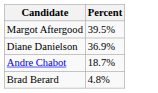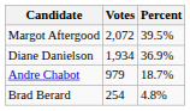 <table class="wikitable">
 <tr>
 <th>Candidate</th>
+<th>Votes</th>
 <th>Percent</th>
 </tr>
 <tr>
 <td>Margot Aftergood</td>
+<td>2,072</td>
 <td>39.5%</td>
 </tr>
 <tr>
 <td>Diane Danielson</td>
+<td>1,934</td>
 <td>36.9%</td>
 </tr>
 <tr>
 <td><a href='#'>Andre Chabot</a></td>
+<td>979</td>
 <td>18.7%</td>
 </tr>
 <tr>
 <td>Brad Berard</td>
+<td>254</td>
 <td>4.8%</td>
 </tr>
 </table>
